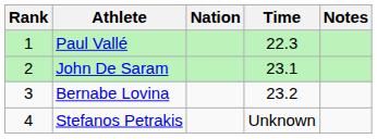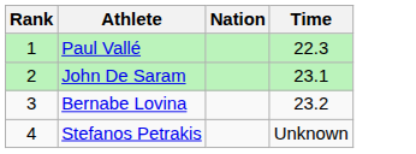 <table class="wikitable sortable" style="text-align:center">
 <tr>
 <th>Rank</th>
 <th>Athlete</th>
 <th>Nation</th>
 <th>Time</th>
-<th>Notes</th>
 </tr>
 <tr bgcolor=#bbf3bb>
 <td>1</td>
 <td align=left><a href='#'>Paul Vallé</a></td>
 <td align=left></td>
 <td>22.3</td>
-<td></td>
 </tr>
 <tr bgcolor=#bbf3bb>
 <td>2</td>
 <td align=left><a href='#'>John De Saram</a></td>
 <td align=left></td>
 <td>23.1</td>
-<td></td>
 </tr>
 <tr>
 <td>3</td>
 <td align=left><a href='#'>Bernabe Lovina</a></td>
 <td align=left></td>
 <td>23.2</td>
-<td></td>
 </tr>
 <tr>
 <td>4</td>
 <td align=left><a href='#'>Stefanos Petrakis</a></td>
 <td align=left></td>
 <td data-sort-value=30.0>Unknown</td>
-<td></td>
 </tr>
 </table>
